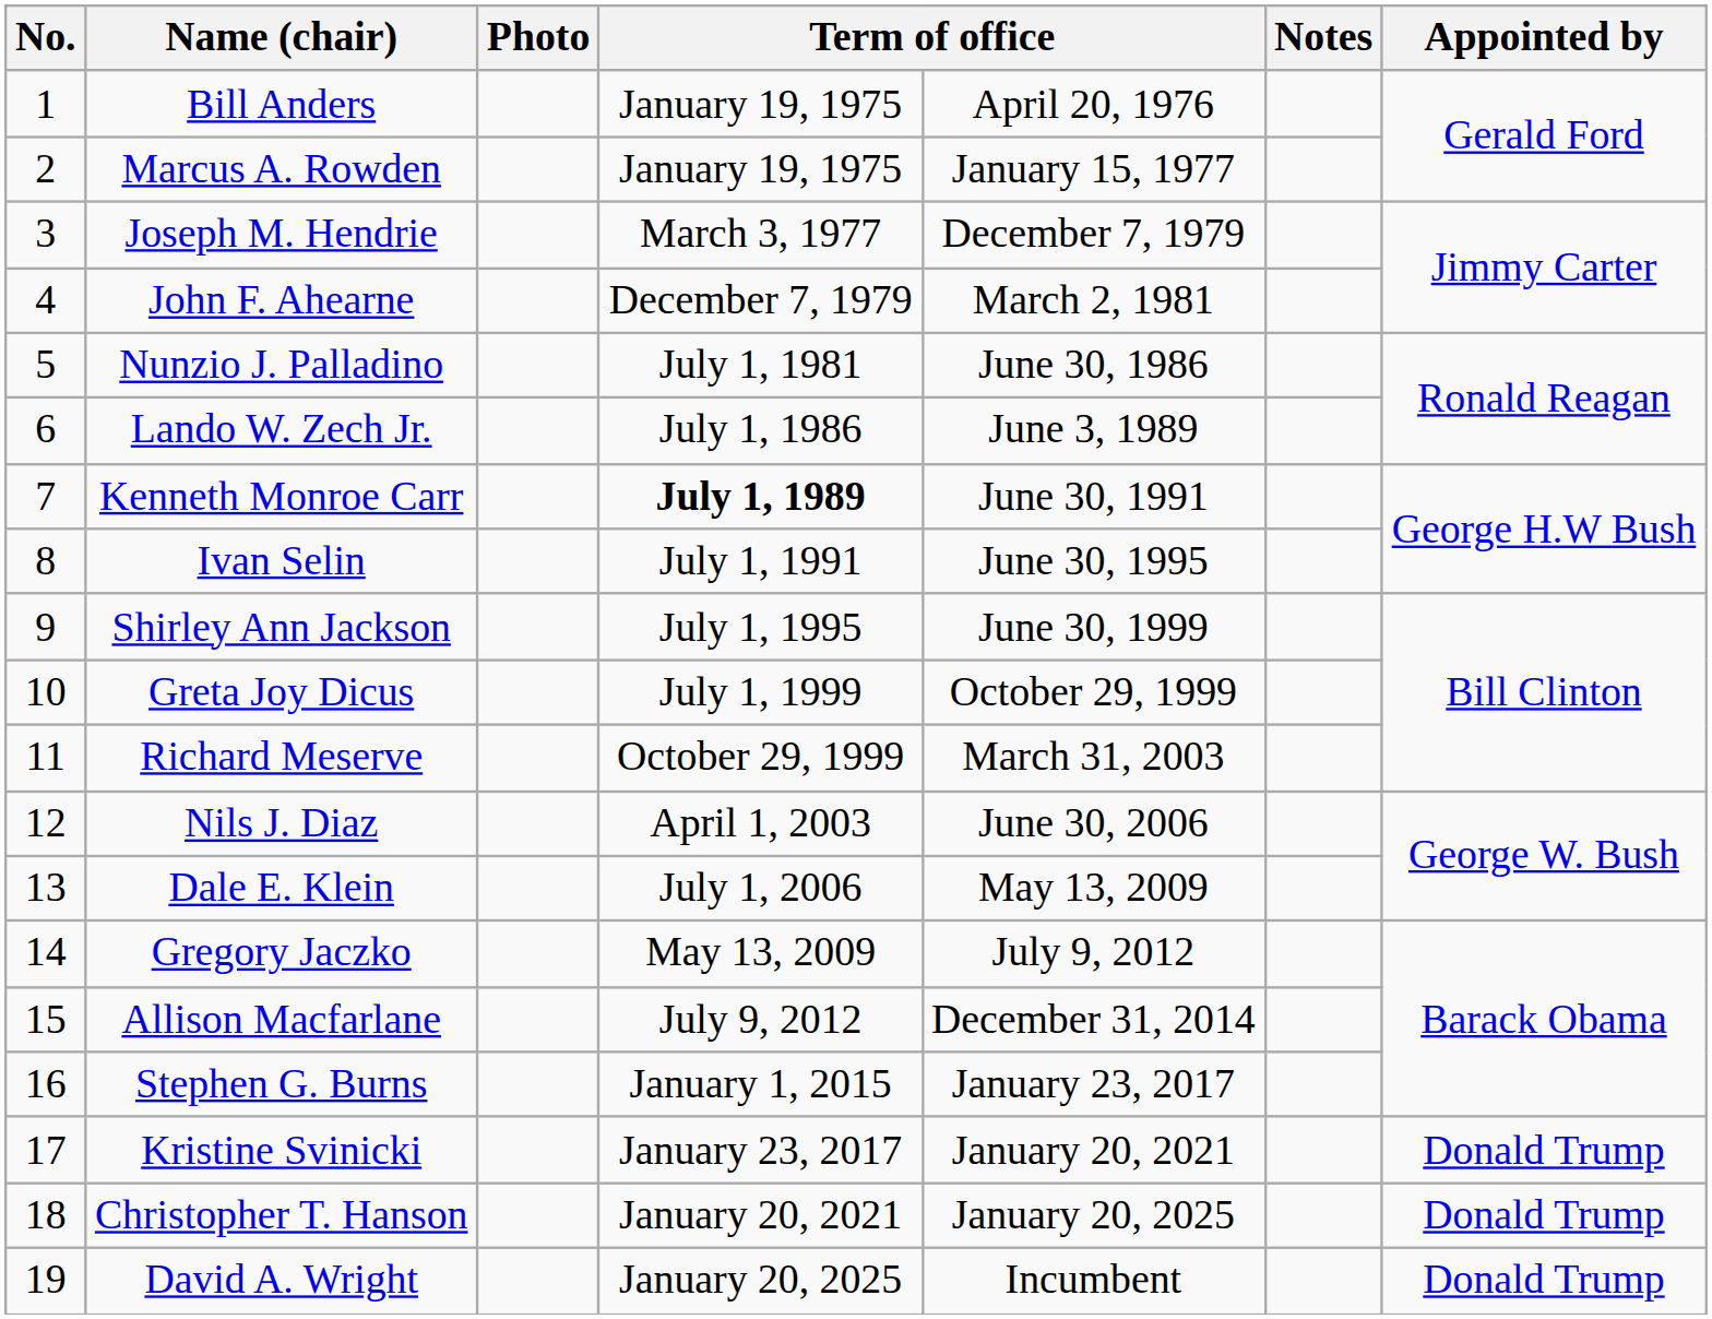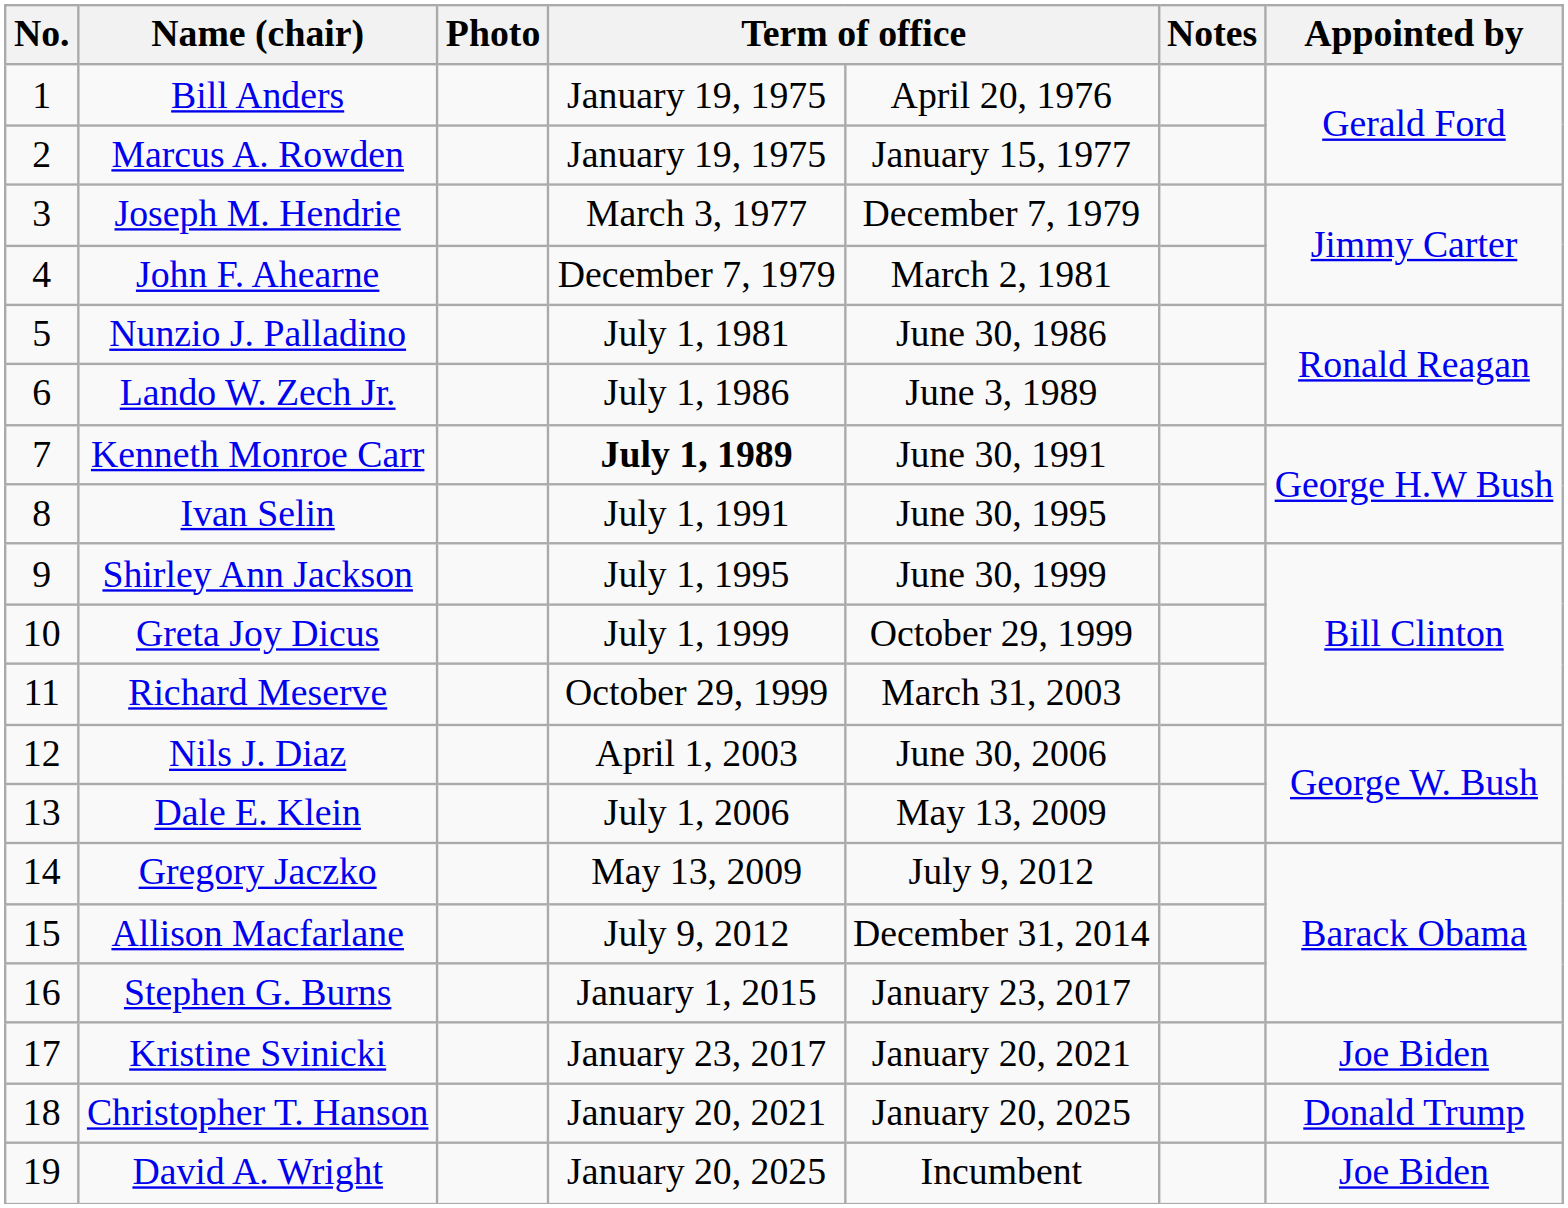 <table class="wikitable" style="text-align:center">
 <tr>
 <th rowspan="1">No.</th>
 <th rowspan="1">Name (chair)</th>
 <th rowspan="1">Photo</th>
 <th colspan="2">Term of office</th>
 <th rowspan="1">Notes</th>
 <th rowspan="1">Appointed by</th>
 </tr>
 <tr>
 <td>1</td>
 <td><a href='#'>Bill Anders</a></td>
 <td></td>
 <td>January 19, 1975</td>
 <td>April 20, 1976</td>
 <td></td>
 <td !style="font-weight:normal" rowspan="2"><a href='#'>Gerald Ford</a></td>
 </tr>
 <tr>
 <td>2</td>
 <td><a href='#'>Marcus A. Rowden</a></td>
 <td></td>
 <td>January 19, 1975</td>
 <td>January 15, 1977</td>
 <td></td>
 </tr>
 <tr>
 <td>3</td>
 <td><a href='#'>Joseph M. Hendrie</a></td>
 <td></td>
 <td>March 3, 1977</td>
 <td>December 7, 1979</td>
 <td></td>
 <td !style="font-weight:normal" rowspan="2"><a href='#'>Jimmy Carter</a></td>
 </tr>
 <tr>
 <td>4</td>
 <td><a href='#'>John F. Ahearne</a></td>
 <td></td>
 <td>December 7, 1979</td>
 <td>March 2, 1981</td>
 <td></td>
 </tr>
 <tr>
 <td>5</td>
 <td><a href='#'>Nunzio J. Palladino</a></td>
 <td></td>
 <td>July 1, 1981</td>
 <td>June 30, 1986</td>
 <td></td>
 <td !style="font-weight:normal" rowspan="2"><a href='#'>Ronald Reagan</a></td>
 </tr>
 <tr>
 <td>6</td>
 <td><a href='#'>Lando W. Zech Jr.</a></td>
 <td></td>
 <td>July 1, 1986</td>
 <td>June 3, 1989</td>
 <td></td>
 </tr>
 <tr>
 <td>7</td>
 <td><a href='#'>Kenneth Monroe Carr</a></td>
 <td></td>
 <td><strong>July 1, 1989</strong></td>
 <td>June 30, 1991</td>
 <td></td>
 <td !style="font-weight:normal" rowspan="2"><a href='#'>George H.W Bush</a></td>
 </tr>
 <tr>
 <td>8</td>
 <td><a href='#'>Ivan Selin</a></td>
 <td></td>
 <td>July 1, 1991</td>
 <td>June 30, 1995</td>
 <td></td>
 </tr>
 <tr>
 <td>9</td>
 <td><a href='#'>Shirley Ann Jackson</a></td>
 <td></td>
 <td>July 1, 1995</td>
 <td>June 30, 1999</td>
 <td></td>
 <td !style="font-weight:normal" rowspan="3"><a href='#'>Bill Clinton</a></td>
 </tr>
 <tr>
 <td>10</td>
 <td><a href='#'>Greta Joy Dicus</a></td>
 <td></td>
 <td>July 1, 1999</td>
 <td>October 29, 1999</td>
 <td></td>
 </tr>
 <tr>
 <td>11</td>
 <td><a href='#'>Richard Meserve</a></td>
 <td></td>
 <td>October 29, 1999</td>
 <td>March 31, 2003</td>
 <td></td>
 </tr>
 <tr>
 <td>12</td>
 <td><a href='#'>Nils J. Diaz</a></td>
 <td></td>
 <td>April 1, 2003</td>
 <td>June 30, 2006</td>
 <td></td>
 <td !style="font-weight:normal" rowspan="2"><a href='#'>George W. Bush</a></td>
 </tr>
 <tr>
 <td>13</td>
 <td><a href='#'>Dale E. Klein</a></td>
 <td></td>
 <td>July 1, 2006</td>
 <td>May 13, 2009</td>
 <td></td>
 </tr>
 <tr>
 <td>14</td>
 <td><a href='#'>Gregory Jaczko</a></td>
 <td></td>
 <td>May 13, 2009</td>
 <td>July 9, 2012</td>
 <td></td>
 <td !style="font-weight:normal" rowspan="3"><a href='#'>Barack Obama</a></td>
 </tr>
 <tr>
 <td>15</td>
 <td><a href='#'>Allison Macfarlane</a></td>
 <td></td>
 <td>July 9, 2012</td>
 <td>December 31, 2014</td>
 <td></td>
 </tr>
 <tr>
 <td>16</td>
 <td><a href='#'>Stephen G. Burns</a></td>
 <td></td>
 <td>January 1, 2015</td>
 <td>January 23, 2017</td>
 <td></td>
 </tr>
 <tr>
 <td>17</td>
 <td><a href='#'>Kristine Svinicki</a></td>
 <td></td>
 <td>January 23, 2017</td>
 <td>January 20, 2021</td>
 <td></td>
-<td !style="font-weight:normal" rowspan="1"><a href='#'>Donald Trump</a></td>
+<td !style="font-weight:normal" rowspan="1"><a href='#'>Joe Biden</a></td>
 </tr>
 <tr>
 <td>18</td>
 <td><a href='#'>Christopher T. Hanson</a></td>
 <td></td>
 <td>January 20, 2021</td>
 <td>January 20, 2025</td>
 <td></td>
 <td !style="font-weight:normal" rowspan="1"><a href='#'>Donald Trump</a></td>
 </tr>
 <tr>
 <td>19</td>
 <td><a href='#'>David A. Wright</a></td>
 <td></td>
 <td>January 20, 2025</td>
 <td>Incumbent</td>
 <td></td>
-<td !style="font-weight:normal" rowspan="1"><a href='#'>Donald Trump</a></td>
+<td !style="font-weight:normal" rowspan="1"><a href='#'>Joe Biden</a></td>
 </tr>
 </table>
